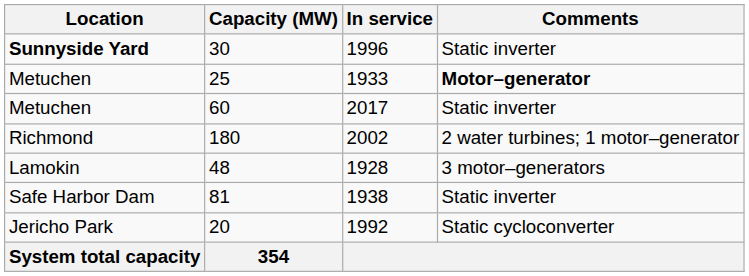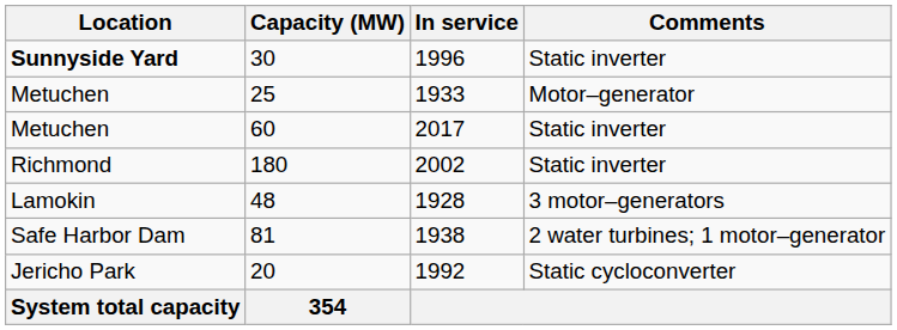 <table class="wikitable sortable">
 <tr>
 <th>Location</th>
 <th>Capacity (MW)</th>
 <th>In service</th>
 <th>Comments</th>
 </tr>
 <tr>
 <td><strong>Sunnyside Yard</strong></td>
 <td>30</td>
 <td>1996</td>
 <td>Static inverter</td>
 </tr>
 <tr>
 <td>Metuchen</td>
 <td>25</td>
 <td>1933</td>
-<td><strong>Motor–generator</strong></td>
+<td>Motor–generator</td>
 </tr>
 <tr>
 <td>Metuchen</td>
 <td>60</td>
 <td>2017</td>
 <td>Static inverter</td>
 </tr>
 <tr>
 <td>Richmond</td>
 <td>180</td>
 <td>2002</td>
-<td>2 water turbines; 1 motor–generator</td>
+<td>Static inverter</td>
 </tr>
 <tr>
 <td>Lamokin</td>
 <td>48</td>
 <td>1928</td>
 <td>3 motor–generators</td>
 </tr>
 <tr>
 <td>Safe Harbor Dam</td>
 <td>81</td>
 <td>1938</td>
-<td>Static inverter</td>
+<td>2 water turbines; 1 motor–generator</td>
 </tr>
 <tr>
 <td>Jericho Park</td>
 <td>20</td>
 <td>1992</td>
 <td>Static cycloconverter</td>
 </tr>
 <tr>
 <th>System total capacity</th>
 <th>354</th>
 <th colspan="2"></th>
 </tr>
 </table>
